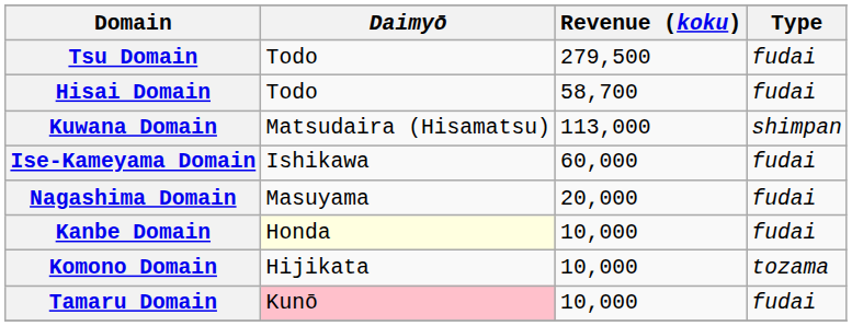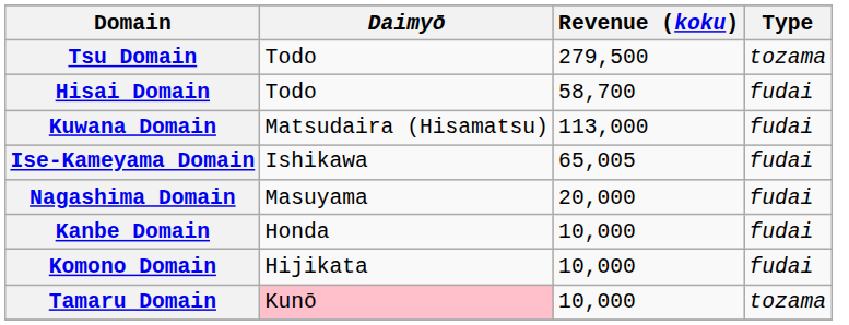 <table class="wikitable srotable" border="1">
 <tr>
 </tr>
 <tr>
 <th scope="col">Domain</th>
 <th scope="col"><em>Daimyō</em></th>
 <th scope="col">Revenue (<em><a href='#'>koku</a></em>)</th>
 <th scope="col">Type</th>
 </tr>
 <tr>
 <th scope="row"><a href='#'>Tsu Domain</a></th>
 <td>Todo</td>
 <td>279,500</td>
-<td><em>fudai</em></td>
+<td><em>tozama</em></td>
 </tr>
 <tr>
 <th scope="row"><a href='#'>Hisai Domain</a></th>
 <td>Todo</td>
 <td>58,700</td>
 <td><em>fudai</em></td>
 </tr>
 <tr>
 <th scope="row"><a href='#'>Kuwana Domain</a></th>
 <td>Matsudaira (Hisamatsu)</td>
 <td>113,000</td>
-<td><em>shimpan</em></td>
+<td><em>fudai</em></td>
 </tr>
 <tr>
 <th scope="row"><a href='#'>Ise-Kameyama Domain</a></th>
 <td>Ishikawa</td>
-<td>60,000</td>
+<td>65,005</td>
 <td><em>fudai</em></td>
 </tr>
 <tr>
 <th scope="row"><a href='#'>Nagashima Domain</a></th>
 <td>Masuyama</td>
 <td>20,000</td>
 <td><em>fudai</em></td>
 </tr>
 <tr>
 <th scope="row"><a href='#'>Kanbe Domain</a></th>
-<td style="background: lightyellow;">Honda</td>
+<td>Honda</td>
 <td>10,000</td>
 <td><em>fudai</em></td>
 </tr>
 <tr>
 <th scope="row"><a href='#'>Komono Domain</a></th>
 <td>Hijikata</td>
 <td>10,000</td>
-<td><em>tozama</em></td>
+<td><em>fudai</em></td>
 </tr>
 <tr>
 <th scope="row"><a href='#'>Tamaru Domain</a></th>
 <td style="background: pink;">Kunō</td>
 <td>10,000</td>
-<td><em>fudai</em></td>
+<td><em>tozama</em></td>
 </tr>
 <tr>
 </tr>
 </table>
